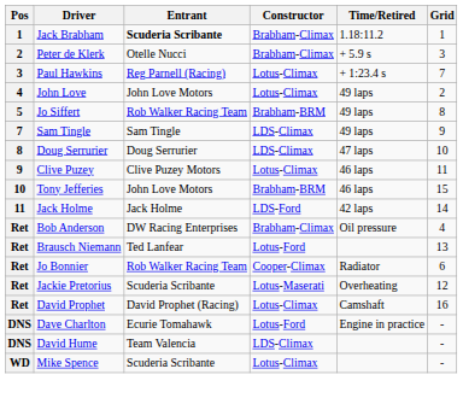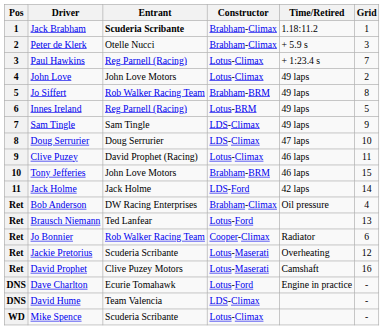 <table class="wikitable" style="font-size: 95%;">
 <tr>
 <th>Pos</th>
 <th>Driver</th>
 <th>Entrant</th>
 <th>Constructor</th>
 <th>Time/Retired</th>
 <th>Grid</th>
 </tr>
 <tr>
 <th>1</th>
 <td> <a href='#'>Jack Brabham</a></td>
 <td><strong>Scuderia Scribante</strong></td>
 <td><a href='#'>Brabham</a>-<a href='#'>Climax</a></td>
 <td>1.18:11.2</td>
 <td style="text-align:center">1</td>
 </tr>
 <tr>
 <th>2</th>
 <td> <a href='#'>Peter de Klerk</a></td>
 <td>Otelle Nucci</td>
 <td><a href='#'>Brabham</a>-<a href='#'>Climax</a></td>
 <td>+ 5.9 s</td>
 <td style="text-align:center">3</td>
 </tr>
 <tr>
 <th>3</th>
 <td> <a href='#'>Paul Hawkins</a></td>
 <td><a href='#'>Reg Parnell (Racing)</a></td>
 <td><a href='#'>Lotus</a>-<a href='#'>Climax</a></td>
 <td>+ 1:23.4 s</td>
 <td style="text-align:center">7</td>
 </tr>
 <tr>
 <th>4</th>
 <td> <a href='#'>John Love</a></td>
 <td>John Love Motors</td>
 <td><a href='#'>Lotus</a>-<a href='#'>Climax</a></td>
 <td>49 laps</td>
 <td style="text-align:center">2</td>
 </tr>
 <tr>
 <th>5</th>
 <td> <a href='#'>Jo Siffert</a></td>
 <td><a href='#'>Rob Walker Racing Team</a></td>
 <td><a href='#'>Brabham</a>-<a href='#'>BRM</a></td>
 <td>49 laps</td>
 <td style="text-align:center">8</td>
 </tr>
 <tr>
+<th>6</th>
+<td> <a href='#'>Innes Ireland</a></td>
+<td><a href='#'>Reg Parnell (Racing)</a></td>
+<td><a href='#'>Lotus</a>-<a href='#'>BRM</a></td>
+<td>49 laps</td>
+<td style="text-align:center">5</td>
+</tr>
+<tr>
 <th>7</th>
 <td> <a href='#'>Sam Tingle</a></td>
 <td>Sam Tingle</td>
 <td><a href='#'>LDS</a>-<a href='#'>Climax</a></td>
 <td>49 laps</td>
 <td style="text-align:center">9</td>
 </tr>
 <tr>
 <th>8</th>
 <td> <a href='#'>Doug Serrurier</a></td>
 <td>Doug Serrurier</td>
 <td><a href='#'>LDS</a>-<a href='#'>Climax</a></td>
 <td>47 laps</td>
 <td style="text-align:center">10</td>
 </tr>
 <tr>
 <th>9</th>
 <td> <a href='#'>Clive Puzey</a></td>
-<td>Clive Puzey Motors</td>
+<td>David Prophet (Racing)</td>
 <td><a href='#'>Lotus</a>-<a href='#'>Climax</a></td>
 <td>46 laps</td>
 <td style="text-align:center">11</td>
 </tr>
 <tr>
 <th>10</th>
 <td> <a href='#'>Tony Jefferies</a></td>
 <td>John Love Motors</td>
 <td><a href='#'>Brabham</a>-<a href='#'>BRM</a></td>
 <td>46 laps</td>
 <td style="text-align:center">15</td>
 </tr>
 <tr>
 <th>11</th>
 <td> <a href='#'>Jack Holme</a></td>
 <td>Jack Holme</td>
 <td><a href='#'>LDS</a>-<a href='#'>Ford</a></td>
 <td>42 laps</td>
 <td style="text-align:center">14</td>
 </tr>
 <tr>
 <th>Ret</th>
 <td> <a href='#'>Bob Anderson</a></td>
 <td>DW Racing Enterprises</td>
 <td><a href='#'>Brabham</a>-<a href='#'>Climax</a></td>
 <td>Oil pressure</td>
 <td style="text-align:center">4</td>
 </tr>
 <tr>
 <th>Ret</th>
 <td> <a href='#'>Brausch Niemann</a></td>
 <td>Ted Lanfear</td>
 <td><a href='#'>Lotus</a>-<a href='#'>Ford</a></td>
 <td></td>
 <td style="text-align:center">13</td>
 </tr>
 <tr>
 <th>Ret</th>
 <td> <a href='#'>Jo Bonnier</a></td>
 <td><a href='#'>Rob Walker Racing Team</a></td>
 <td><a href='#'>Cooper</a>-<a href='#'>Climax</a></td>
 <td>Radiator</td>
 <td style="text-align:center">6</td>
 </tr>
 <tr>
 <th>Ret</th>
 <td> <a href='#'>Jackie Pretorius</a></td>
 <td>Scuderia Scribante</td>
 <td><a href='#'>Lotus</a>-<a href='#'>Maserati</a></td>
 <td>Overheating</td>
 <td style="text-align:center">12</td>
 </tr>
 <tr>
 <th>Ret</th>
 <td> <a href='#'>David Prophet</a></td>
-<td>David Prophet (Racing)</td>
-<td><a href='#'>Lotus</a>-<a href='#'>Climax</a></td>
+<td>Clive Puzey Motors</td>
+<td><a href='#'>Lotus</a>-<a href='#'>Maserati</a></td>
 <td>Camshaft</td>
 <td style="text-align:center">16</td>
 </tr>
 <tr>
 <th>DNS</th>
 <td> <a href='#'>Dave Charlton</a></td>
 <td>Ecurie Tomahawk</td>
 <td><a href='#'>Lotus</a>-<a href='#'>Ford</a></td>
 <td>Engine in practice</td>
 <td style="text-align:center">-</td>
 </tr>
 <tr>
 <th>DNS</th>
 <td> <a href='#'>David Hume</a></td>
 <td>Team Valencia</td>
 <td><a href='#'>LDS</a>-<a href='#'>Climax</a></td>
 <td></td>
 <td style="text-align:center">-</td>
 </tr>
 <tr>
 <th>WD</th>
 <td> <a href='#'>Mike Spence</a></td>
 <td>Scuderia Scribante</td>
 <td><a href='#'>Lotus</a>-<a href='#'>Climax</a></td>
 <td></td>
 <td style="text-align:center">-</td>
 </tr>
 </table>
